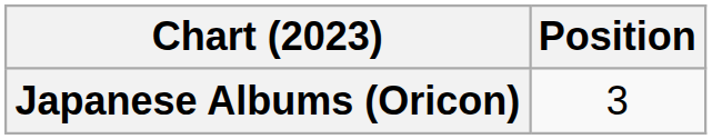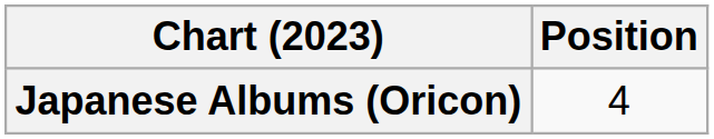 <table class="wikitable plainrowheaders" style="text-align:center">
 <tr>
 <th scope="col">Chart (2023)</th>
 <th scope="col">Position</th>
 </tr>
 <tr>
 <th scope="row">Japanese Albums (Oricon)</th>
-<td>3</td>
+<td>4</td>
 </tr>
 </table>
